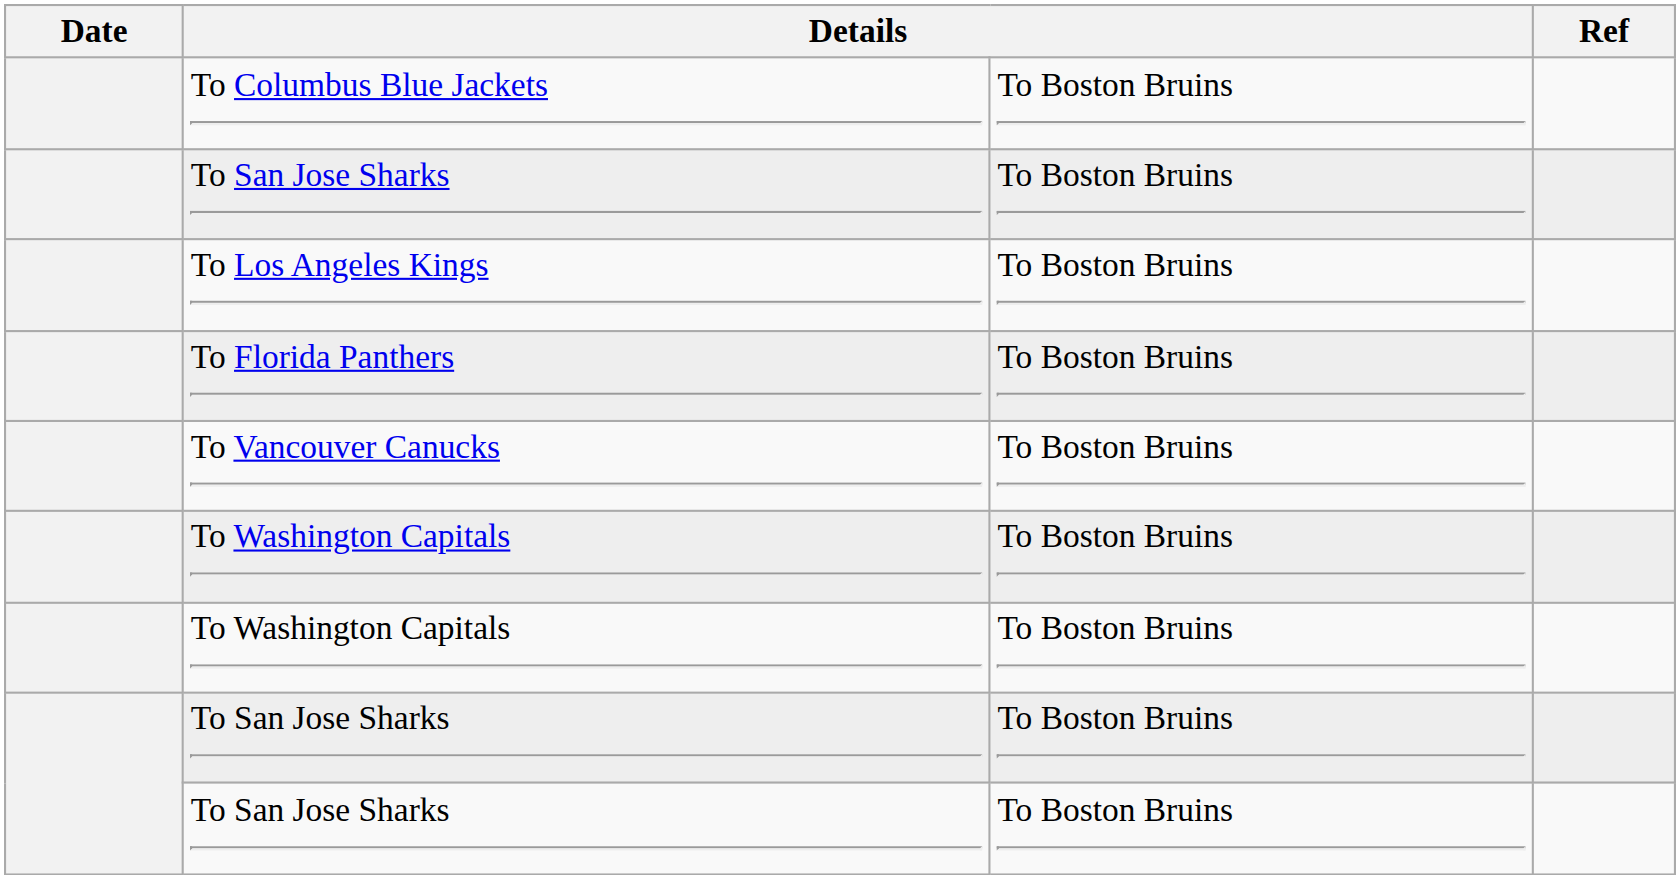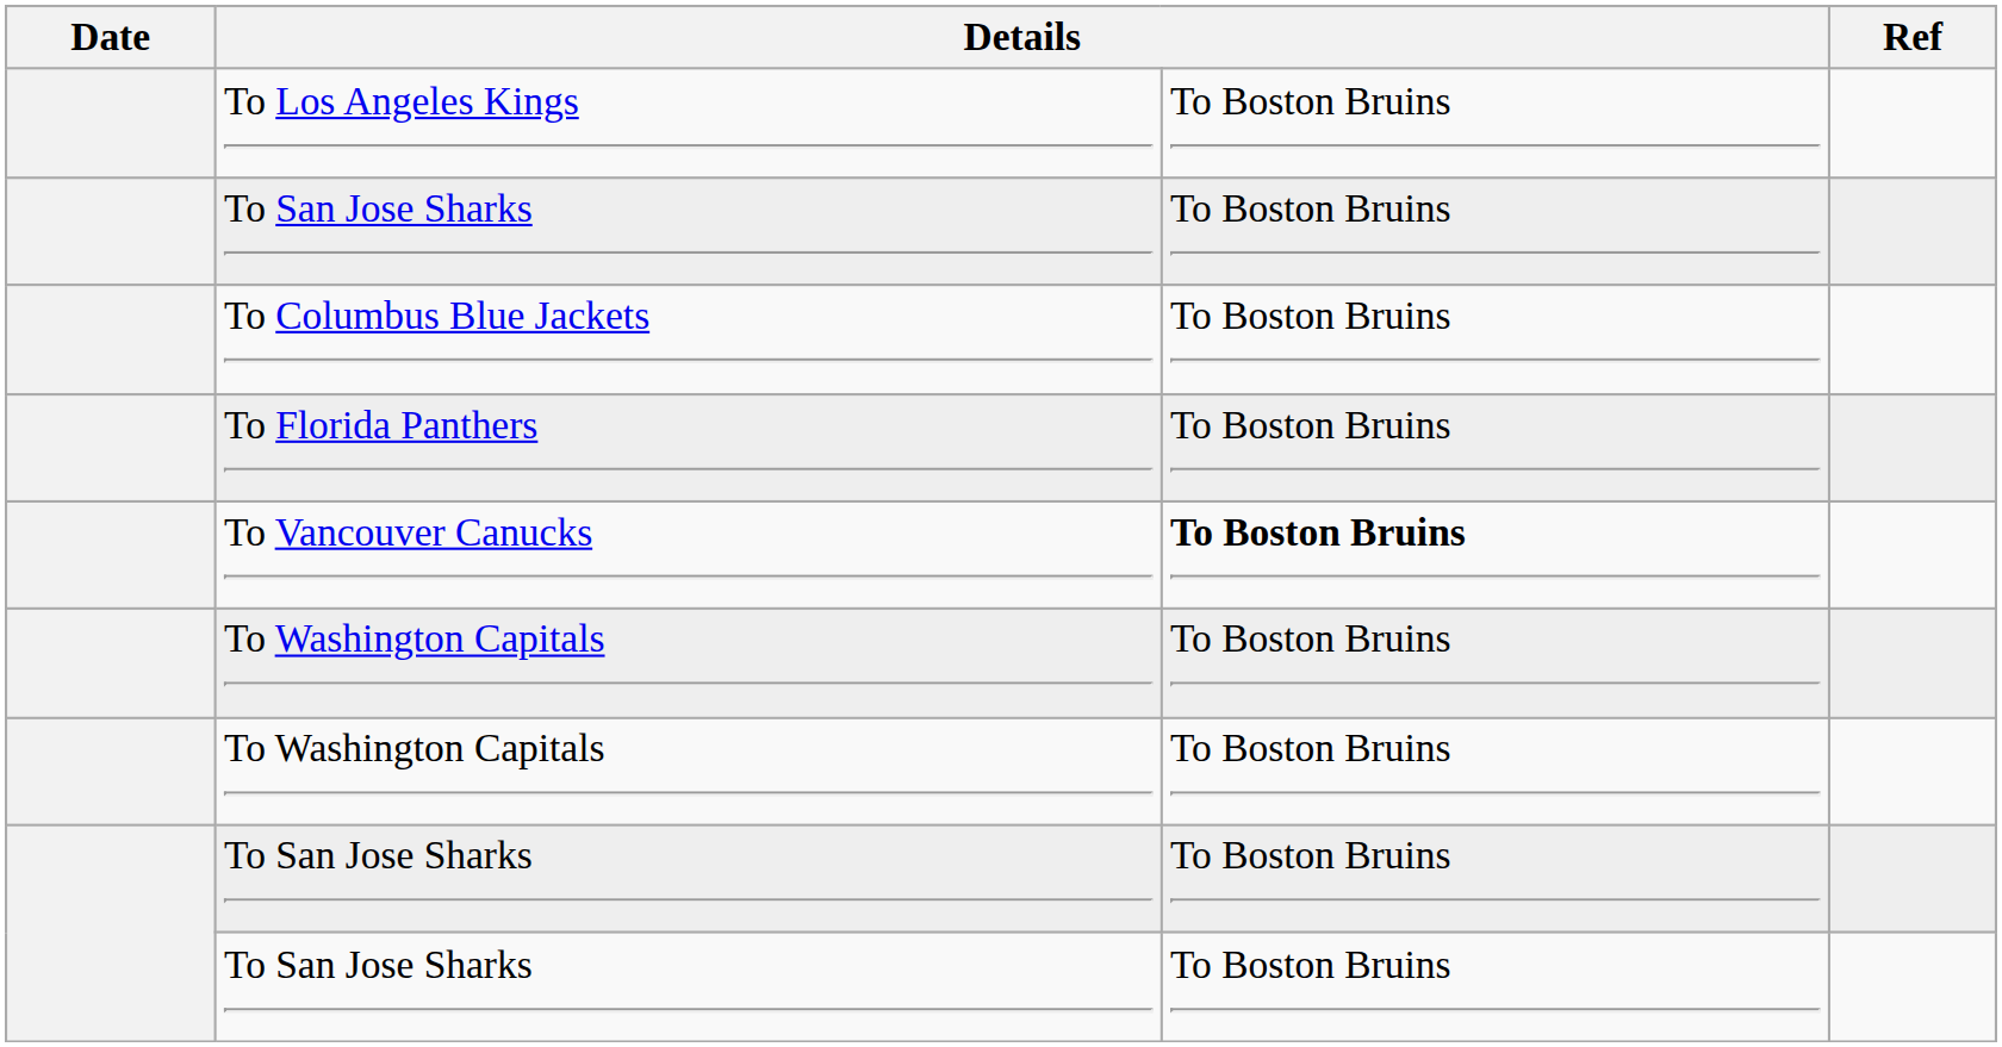 <table class="wikitable plainrowheaders" style="width: 50em;">
 <tr>
 <th scope="col">Date</th>
 <th scope="col" colspan="2">Details</th>
 <th scope="col">Ref</th>
 </tr>
 <tr>
 <th scope="row"></th>
-<td valign="top">To <a href='#'>Columbus Blue Jackets</a> <hr></td>
+<td valign="top">To <a href='#'>Los Angeles Kings</a> <hr></td>
 <td valign="top">To Boston Bruins <hr></td>
 <td></td>
 </tr>
 <tr bgcolor="#eeeeee">
 <th scope="row"></th>
 <td valign="top">To <a href='#'>San Jose Sharks</a> <hr></td>
 <td valign="top">To Boston Bruins <hr></td>
 <td></td>
 </tr>
 <tr>
 <th scope="row"></th>
-<td valign="top">To <a href='#'>Los Angeles Kings</a> <hr></td>
+<td valign="top">To <a href='#'>Columbus Blue Jackets</a> <hr></td>
 <td valign="top">To Boston Bruins <hr></td>
 <td></td>
 </tr>
 <tr bgcolor="#eeeeee">
 <th scope="row"></th>
 <td valign="top">To <a href='#'>Florida Panthers</a> <hr></td>
 <td valign="top">To Boston Bruins <hr></td>
 <td></td>
 </tr>
 <tr>
 <th scope="row"></th>
 <td valign="top">To <a href='#'>Vancouver Canucks</a> <hr></td>
-<td valign="top">To Boston Bruins <hr></td>
+<td valign="top"><strong>To Boston Bruins <hr></strong></td>
 <td></td>
 </tr>
 <tr bgcolor="#eeeeee">
 <th scope="row"></th>
 <td valign="top">To <a href='#'>Washington Capitals</a> <hr></td>
 <td valign="top">To Boston Bruins <hr></td>
 <td></td>
 </tr>
 <tr>
 <th scope="row"></th>
 <td valign="top">To Washington Capitals <hr></td>
 <td valign="top">To Boston Bruins <hr></td>
 <td></td>
 </tr>
 <tr bgcolor="#eeeeee">
 <th scope="row" rowspan=2></th>
 <td valign="top">To San Jose Sharks <hr></td>
 <td valign="top">To Boston Bruins <hr></td>
 <td></td>
 </tr>
 <tr>
 <td valign="top">To San Jose Sharks <hr></td>
 <td valign="top">To Boston Bruins <hr></td>
 <td></td>
 </tr>
 </table>
